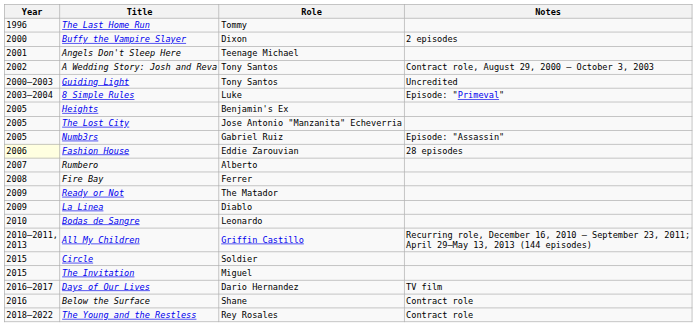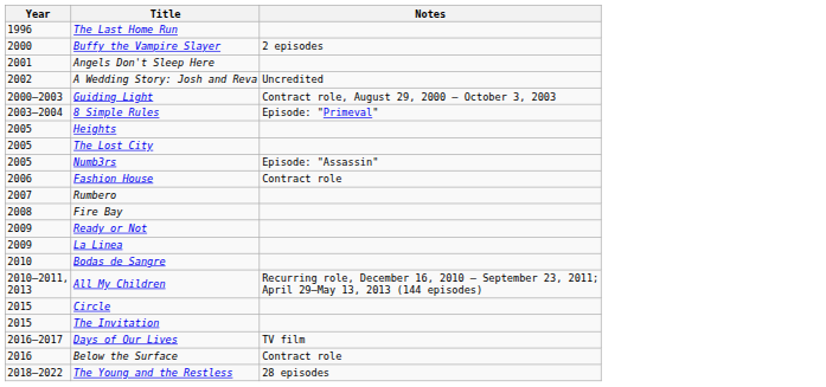 <table class="wikitable">
 <tr>
 <th>Year</th>
 <th>Title</th>
-<th>Role</th>
 <th>Notes</th>
 </tr>
 <tr>
 <td>1996</td>
 <td><em><a href='#'>The Last Home Run</a></em></td>
-<td>Tommy</td>
 <td></td>
 </tr>
 <tr>
 <td>2000</td>
 <td><em><a href='#'>Buffy the Vampire Slayer</a></em></td>
-<td>Dixon</td>
 <td>2 episodes</td>
 </tr>
 <tr>
 <td>2001</td>
 <td><em>Angels Don't Sleep Here</em></td>
-<td>Teenage Michael</td>
 <td></td>
 </tr>
 <tr>
 <td>2002</td>
 <td><em>A Wedding Story: Josh and Reva</em></td>
-<td>Tony Santos</td>
-<td>Contract role, August 29, 2000 – October 3, 2003</td>
+<td>Uncredited</td>
 </tr>
 <tr>
 <td>2000–2003</td>
 <td><em><a href='#'>Guiding Light</a></em></td>
-<td>Tony Santos</td>
-<td>Uncredited</td>
+<td>Contract role, August 29, 2000 – October 3, 2003</td>
 </tr>
 <tr>
 <td>2003–2004</td>
 <td><em><a href='#'>8 Simple Rules</a></em></td>
-<td>Luke</td>
 <td>Episode: "<a href='#'>Primeval</a>"</td>
 </tr>
 <tr>
 <td>2005</td>
 <td><em><a href='#'>Heights</a></em></td>
-<td>Benjamin's Ex</td>
 <td></td>
 </tr>
 <tr>
 <td>2005</td>
 <td><em><a href='#'>The Lost City</a></em></td>
-<td>Jose Antonio "Manzanita" Echeverria</td>
 <td></td>
 </tr>
 <tr>
 <td>2005</td>
 <td><em><a href='#'>Numb3rs</a></em></td>
-<td>Gabriel Ruiz</td>
 <td>Episode: "Assassin"</td>
 </tr>
 <tr>
-<td style="background: lightyellow;">2006</td>
+<td>2006</td>
 <td><em><a href='#'>Fashion House</a></em></td>
-<td>Eddie Zarouvian</td>
-<td>28 episodes</td>
+<td>Contract role</td>
 </tr>
 <tr>
 <td>2007</td>
 <td><em>Rumbero</em></td>
-<td>Alberto</td>
 <td></td>
 </tr>
 <tr>
 <td>2008</td>
 <td><em>Fire Bay</em></td>
-<td>Ferrer</td>
 <td></td>
 </tr>
 <tr>
 <td>2009</td>
 <td><em><a href='#'>Ready or Not</a></em></td>
-<td>The Matador</td>
 <td></td>
 </tr>
 <tr>
 <td>2009</td>
 <td><em><a href='#'>La Linea</a></em></td>
-<td>Diablo</td>
 <td></td>
 </tr>
 <tr>
 <td>2010</td>
 <td><em><a href='#'>Bodas de Sangre</a></em></td>
-<td>Leonardo</td>
 <td></td>
 </tr>
 <tr>
 <td>2010–2011, <br> 2013</td>
 <td><em><a href='#'>All My Children</a></em></td>
-<td><a href='#'>Griffin Castillo</a></td>
 <td>Recurring role, December 16, 2010 – September 23, 2011; <br>April 29–May 13, 2013 (144 episodes)</td>
 </tr>
 <tr>
 <td>2015</td>
 <td><em><a href='#'>Circle</a></em></td>
-<td>Soldier</td>
 <td></td>
 </tr>
 <tr>
 <td>2015</td>
 <td><em><a href='#'>The Invitation</a></em></td>
-<td>Miguel</td>
 <td></td>
 </tr>
 <tr>
 <td>2016–2017</td>
 <td><em><a href='#'>Days of Our Lives</a></em></td>
-<td>Dario Hernandez</td>
 <td>TV film</td>
 </tr>
 <tr>
 <td>2016</td>
 <td><em>Below the Surface</em></td>
-<td>Shane</td>
 <td>Contract role</td>
 </tr>
 <tr>
 <td>2018–2022</td>
 <td><em><a href='#'>The Young and the Restless</a></em></td>
-<td>Rey Rosales</td>
-<td>Contract role</td>
+<td>28 episodes</td>
 </tr>
 </table>
